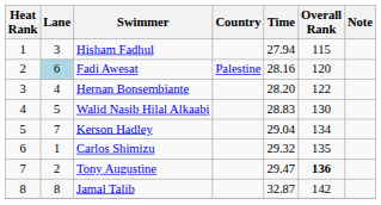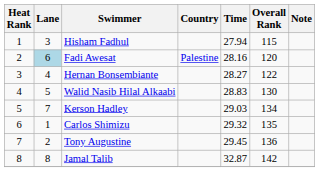 <table class="wikitable" style="text-align:center">
 <tr>
 <th>Heat <br>Rank</th>
 <th>Lane</th>
 <th>Swimmer</th>
 <th>Country</th>
 <th>Time</th>
 <th>Overall<br>Rank</th>
 <th>Note</th>
 </tr>
 <tr>
 <td>1</td>
 <td>3</td>
 <td align=left><a href='#'>Hisham Fadhul</a></td>
 <td align=left></td>
 <td>27.94</td>
 <td>115</td>
 <td></td>
 </tr>
 <tr>
 <td>2</td>
 <td style="background: lightblue;">6</td>
 <td align=left><a href='#'>Fadi Awesat</a></td>
 <td align=left> <a href='#'>Palestine</a></td>
 <td>28.16</td>
 <td>120</td>
 <td></td>
 </tr>
 <tr>
 <td>3</td>
 <td>4</td>
 <td align=left><a href='#'>Hernan Bonsembiante</a></td>
 <td align=left></td>
-<td>28.20</td>
+<td>28.27</td>
 <td>122</td>
 <td></td>
 </tr>
 <tr>
 <td>4</td>
 <td>5</td>
 <td align=left><a href='#'>Walid Nasib Hilal Alkaabi</a></td>
 <td align=left></td>
 <td>28.83</td>
 <td>130</td>
 <td></td>
 </tr>
 <tr>
 <td>5</td>
 <td>7</td>
 <td align=left><a href='#'>Kerson Hadley</a></td>
 <td align=left></td>
-<td>29.04</td>
+<td>29.03</td>
 <td>134</td>
 <td></td>
 </tr>
 <tr>
 <td>6</td>
 <td>1</td>
 <td align=left><a href='#'>Carlos Shimizu</a></td>
 <td align=left></td>
 <td>29.32</td>
 <td>135</td>
 <td></td>
 </tr>
 <tr>
 <td>7</td>
 <td>2</td>
 <td align=left><a href='#'>Tony Augustine</a></td>
 <td align=left></td>
-<td>29.47</td>
-<td><strong>136</strong></td>
+<td>29.45</td>
+<td>136</td>
 <td></td>
 </tr>
 <tr>
 <td>8</td>
 <td>8</td>
 <td align=left><a href='#'>Jamal Talib</a></td>
 <td align=left></td>
 <td>32.87</td>
 <td>142</td>
 <td></td>
 </tr>
 <tr>
 </tr>
 </table>
